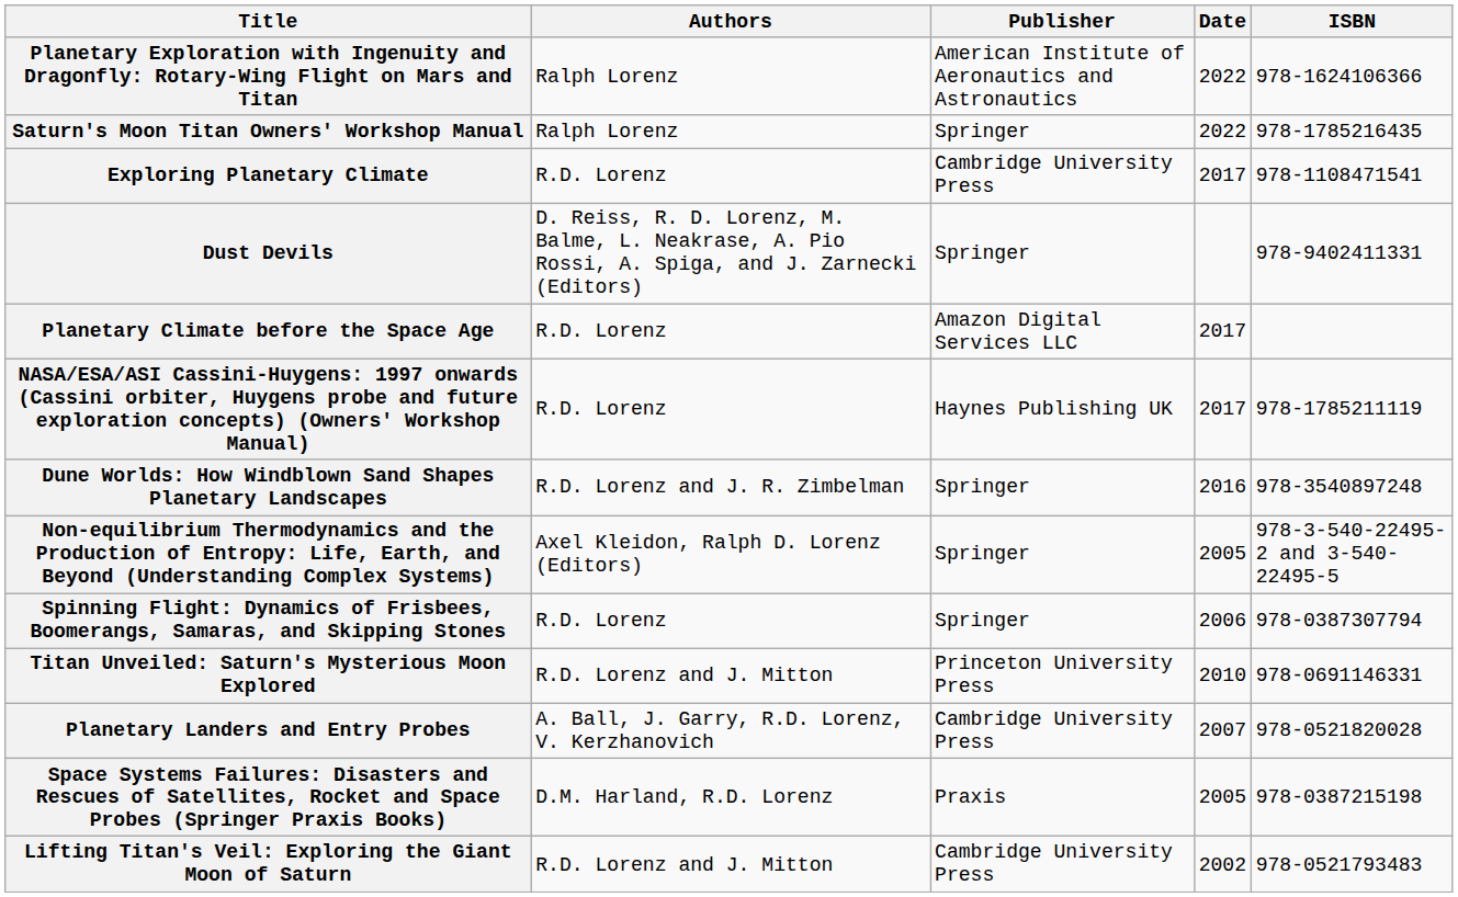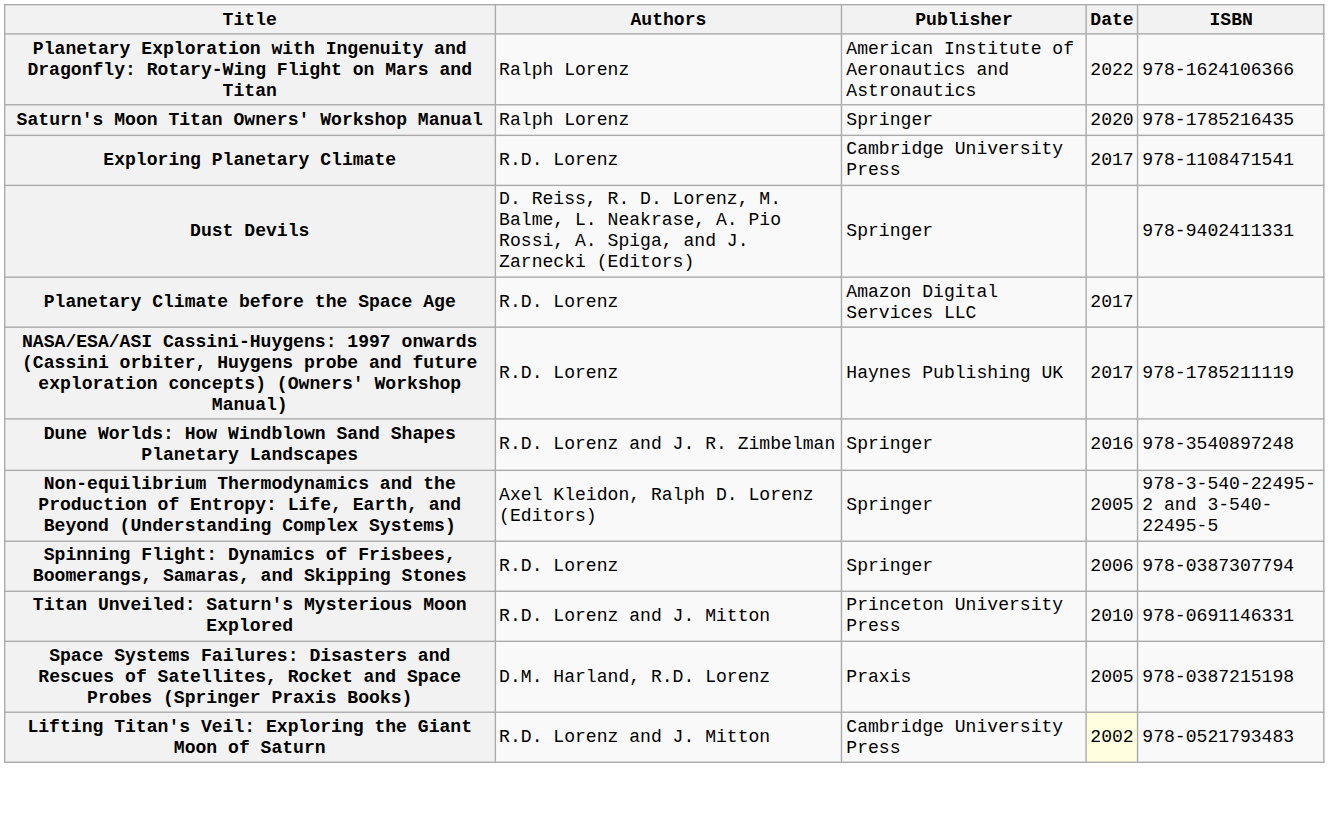 <table class="wikitable sortable" style="text-align: left; width: 60%;">
 <tr>
 <th>Title</th>
 <th>Authors</th>
 <th>Publisher</th>
 <th>Date</th>
 <th>ISBN</th>
 </tr>
 <tr style="text-align: left;">
 <th scope="row">Planetary Exploration with Ingenuity and Dragonfly: Rotary-Wing Flight on Mars and Titan</th>
 <td>Ralph Lorenz</td>
 <td>American Institute of Aeronautics and Astronautics</td>
 <td>2022</td>
 <td>978-1624106366</td>
 </tr>
 <tr>
 <th scope="row">Saturn's Moon Titan Owners' Workshop Manual</th>
 <td>Ralph Lorenz</td>
 <td>Springer</td>
-<td>2022</td>
+<td>2020</td>
 <td>978-1785216435</td>
 </tr>
 <tr>
 <th scope="row">Exploring Planetary Climate</th>
 <td>R.D. Lorenz</td>
 <td>Cambridge University Press</td>
 <td>2017</td>
 <td>978-1108471541</td>
 </tr>
 <tr>
 <th scope="row">Dust Devils</th>
 <td>D. Reiss, R. D. Lorenz, M. Balme, L. Neakrase, A. Pio Rossi, A. Spiga, and J. Zarnecki (Editors)</td>
 <td>Springer</td>
 <td></td>
 <td>978-9402411331</td>
 </tr>
 <tr>
 <th scope="row">Planetary Climate before the Space Age</th>
 <td>R.D. Lorenz</td>
 <td>Amazon Digital Services LLC</td>
 <td>2017</td>
 <td></td>
 </tr>
 <tr>
 <th scope="row">NASA/ESA/ASI Cassini-Huygens: 1997 onwards (Cassini orbiter, Huygens probe and future exploration concepts) (Owners' Workshop Manual)</th>
 <td>R.D. Lorenz</td>
 <td>Haynes Publishing UK</td>
 <td>2017</td>
 <td>978-1785211119</td>
 </tr>
 <tr>
 <th scope="row">Dune Worlds: How Windblown Sand Shapes Planetary Landscapes</th>
 <td>R.D. Lorenz and J. R. Zimbelman</td>
 <td>Springer</td>
 <td>2016</td>
 <td>978-3540897248</td>
 </tr>
 <tr>
 <th scope="row">Non-equilibrium Thermodynamics and the Production of Entropy: Life, Earth, and Beyond (Understanding Complex Systems)</th>
 <td>Axel Kleidon, Ralph D. Lorenz (Editors)</td>
 <td>Springer</td>
 <td>2005</td>
 <td>978-3-540-22495-2 and 3-540-22495-5</td>
 </tr>
 <tr>
 <th scope="row">Spinning Flight: Dynamics of Frisbees, Boomerangs, Samaras, and Skipping Stones</th>
 <td>R.D. Lorenz</td>
 <td>Springer</td>
 <td>2006</td>
 <td>978-0387307794</td>
 </tr>
 <tr>
 <th scope="row">Titan Unveiled: Saturn's Mysterious Moon Explored</th>
 <td>R.D. Lorenz and J. Mitton</td>
 <td>Princeton University Press</td>
 <td>2010</td>
 <td>978-0691146331</td>
 </tr>
 <tr>
-<th scope="row">Planetary Landers and Entry Probes</th>
-<td>A. Ball, J. Garry, R.D. Lorenz, V. Kerzhanovich</td>
-<td>Cambridge University Press</td>
-<td>2007</td>
-<td>978-0521820028</td>
-</tr>
-<tr>
 <th scope="row">Space Systems Failures: Disasters and Rescues of Satellites, Rocket and Space Probes (Springer Praxis Books)</th>
 <td>D.M. Harland, R.D. Lorenz</td>
 <td>Praxis</td>
 <td>2005</td>
 <td>978-0387215198</td>
 </tr>
 <tr>
 <th scope="row">Lifting Titan's Veil: Exploring the Giant Moon of Saturn</th>
 <td>R.D. Lorenz and J. Mitton</td>
 <td>Cambridge University Press</td>
-<td>2002</td>
+<td style="background: lightyellow;">2002</td>
 <td>978-0521793483</td>
 </tr>
 </table>
